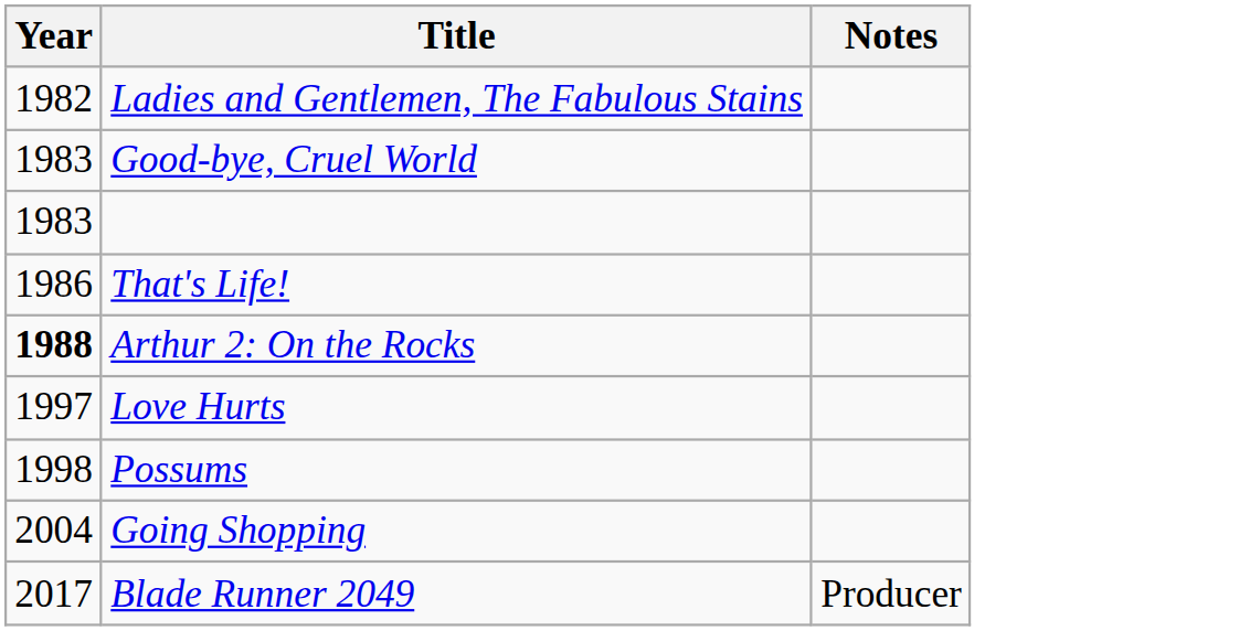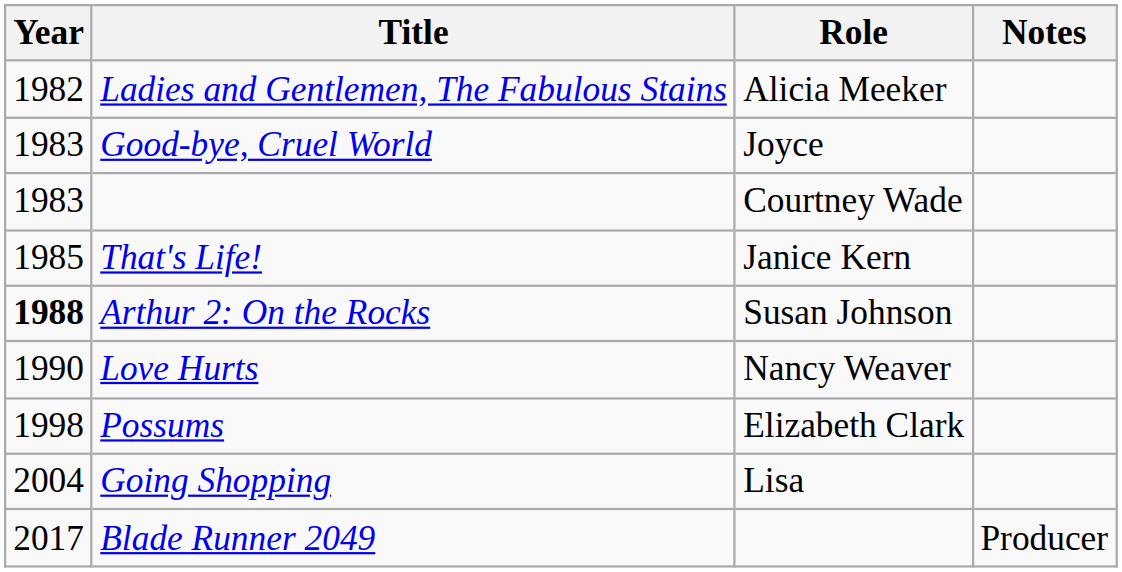 <table class="wikitable sortable">
 <tr>
 <th>Year</th>
 <th>Title</th>
+<th>Role</th>
 <th class="unsortable">Notes</th>
 </tr>
 <tr>
 <td>1982</td>
 <td><em><a href='#'>Ladies and Gentlemen, The Fabulous Stains</a></em></td>
+<td>Alicia Meeker</td>
 <td></td>
 </tr>
 <tr>
 <td>1983</td>
 <td><em><a href='#'>Good-bye, Cruel World</a></em></td>
+<td>Joyce</td>
 <td></td>
 </tr>
 <tr>
 <td>1983</td>
 <td><em></em></td>
+<td>Courtney Wade</td>
 <td></td>
 </tr>
 <tr>
-<td>1986</td>
+<td>1985</td>
 <td><em><a href='#'>That's Life!</a></em></td>
+<td>Janice Kern</td>
 <td></td>
 </tr>
 <tr>
 <td><strong>1988</strong></td>
 <td><em><a href='#'>Arthur 2: On the Rocks</a></em></td>
+<td>Susan Johnson</td>
 <td></td>
 </tr>
 <tr>
-<td>1997</td>
+<td>1990</td>
 <td><em><a href='#'>Love Hurts</a></em></td>
+<td>Nancy Weaver</td>
 <td></td>
 </tr>
 <tr>
 <td>1998</td>
 <td><em><a href='#'>Possums</a></em></td>
+<td>Elizabeth Clark</td>
 <td></td>
 </tr>
 <tr>
 <td>2004</td>
 <td><em><a href='#'>Going Shopping</a></em></td>
+<td>Lisa</td>
 <td></td>
 </tr>
 <tr>
 <td>2017</td>
 <td><em><a href='#'>Blade Runner 2049</a></em></td>
+<td></td>
 <td>Producer</td>
 </tr>
 </table>
